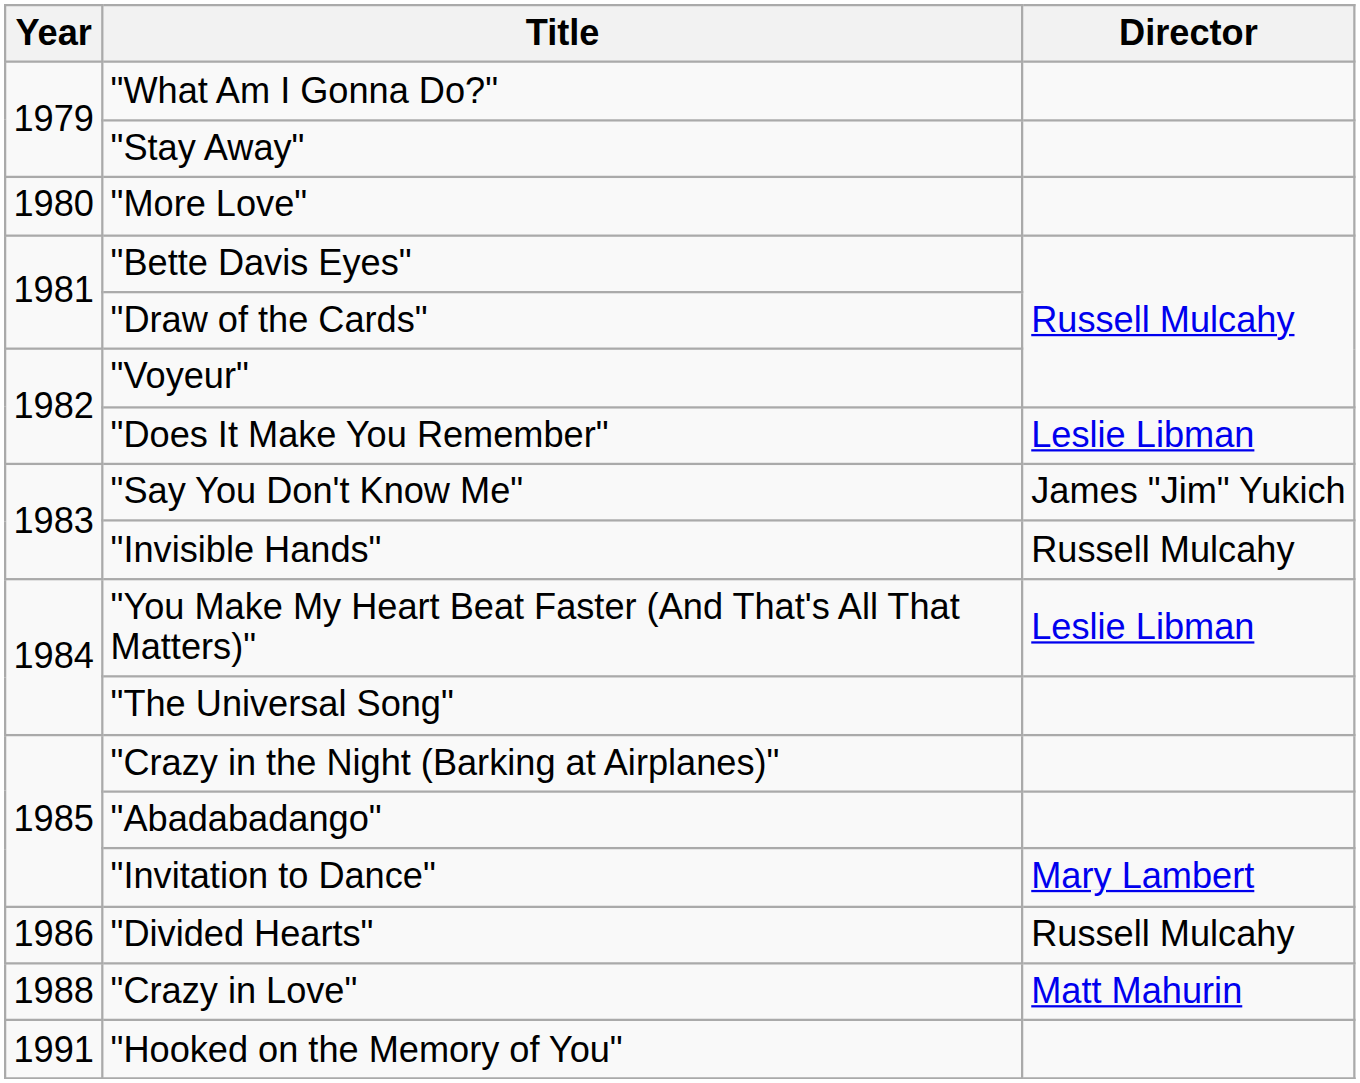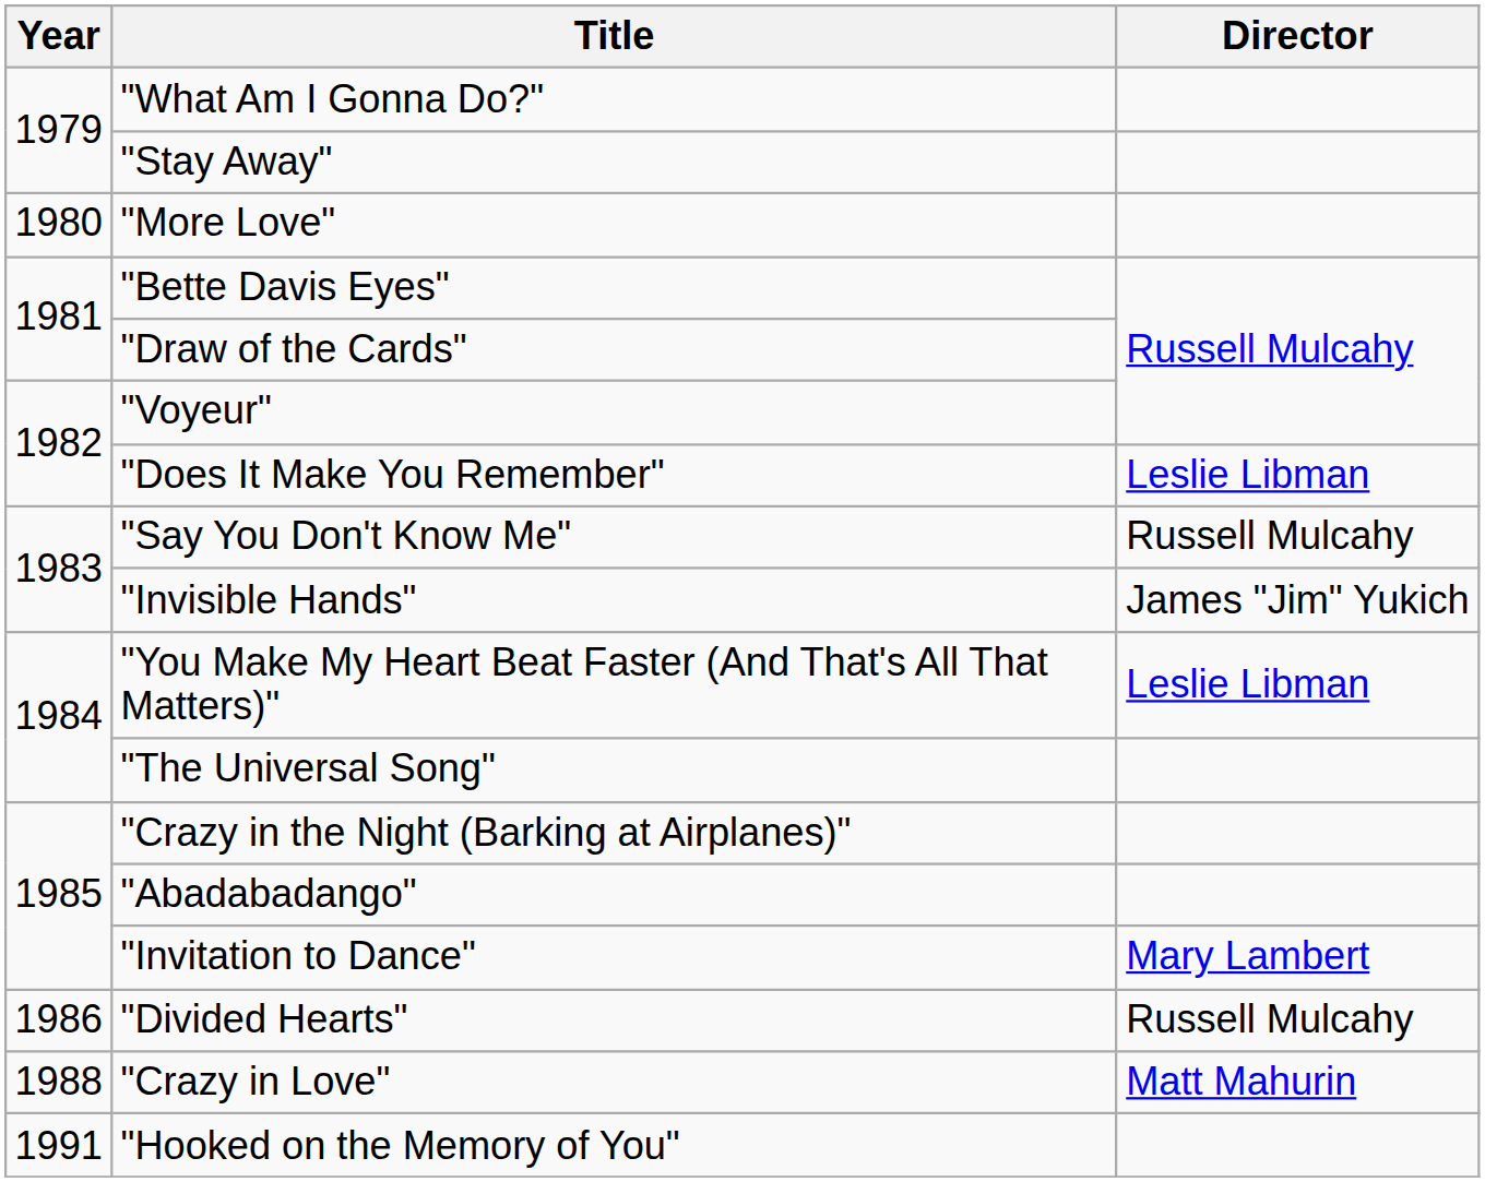 <table class="wikitable">
 <tr>
 <th>Year</th>
 <th width="400">Title</th>
 <th>Director</th>
 </tr>
 <tr>
 <td rowspan="2">1979</td>
 <td>"What Am I Gonna Do?"</td>
 <td></td>
 </tr>
 <tr>
 <td>"Stay Away"</td>
 <td></td>
 </tr>
 <tr>
 <td>1980</td>
 <td>"More Love"</td>
 <td></td>
 </tr>
 <tr>
 <td rowspan="2">1981</td>
 <td>"Bette Davis Eyes"</td>
 <td rowspan="3"><a href='#'>Russell Mulcahy</a><br></td>
 </tr>
 <tr>
 <td>"Draw of the Cards"</td>
 </tr>
 <tr>
 <td rowspan="2">1982</td>
 <td>"Voyeur"</td>
 </tr>
 <tr>
 <td>"Does It Make You Remember"</td>
 <td><a href='#'>Leslie Libman</a></td>
 </tr>
 <tr>
 <td rowspan="2">1983</td>
 <td>"Say You Don't Know Me"</td>
-<td>James "Jim" Yukich</td>
+<td>Russell Mulcahy</td>
 </tr>
 <tr>
 <td>"Invisible Hands"</td>
-<td>Russell Mulcahy</td>
+<td>James "Jim" Yukich</td>
 </tr>
 <tr>
 <td rowspan="2">1984</td>
 <td>"You Make My Heart Beat Faster (And That's All That Matters)"</td>
 <td><a href='#'>Leslie Libman</a></td>
 </tr>
 <tr>
 <td>"The Universal Song"</td>
 <td></td>
 </tr>
 <tr>
 <td rowspan="3">1985</td>
 <td>"Crazy in the Night (Barking at Airplanes)"</td>
 <td></td>
 </tr>
 <tr>
 <td>"Abadabadango"</td>
 <td></td>
 </tr>
 <tr>
 <td>"Invitation to Dance"</td>
 <td><a href='#'>Mary Lambert</a></td>
 </tr>
 <tr>
 <td>1986</td>
 <td>"Divided Hearts"</td>
 <td>Russell Mulcahy</td>
 </tr>
 <tr>
 <td>1988</td>
 <td>"Crazy in Love"</td>
 <td><a href='#'>Matt Mahurin</a></td>
 </tr>
 <tr>
 <td>1991</td>
 <td>"Hooked on the Memory of You"</td>
 <td></td>
 </tr>
 <tr>
 </tr>
 </table>
